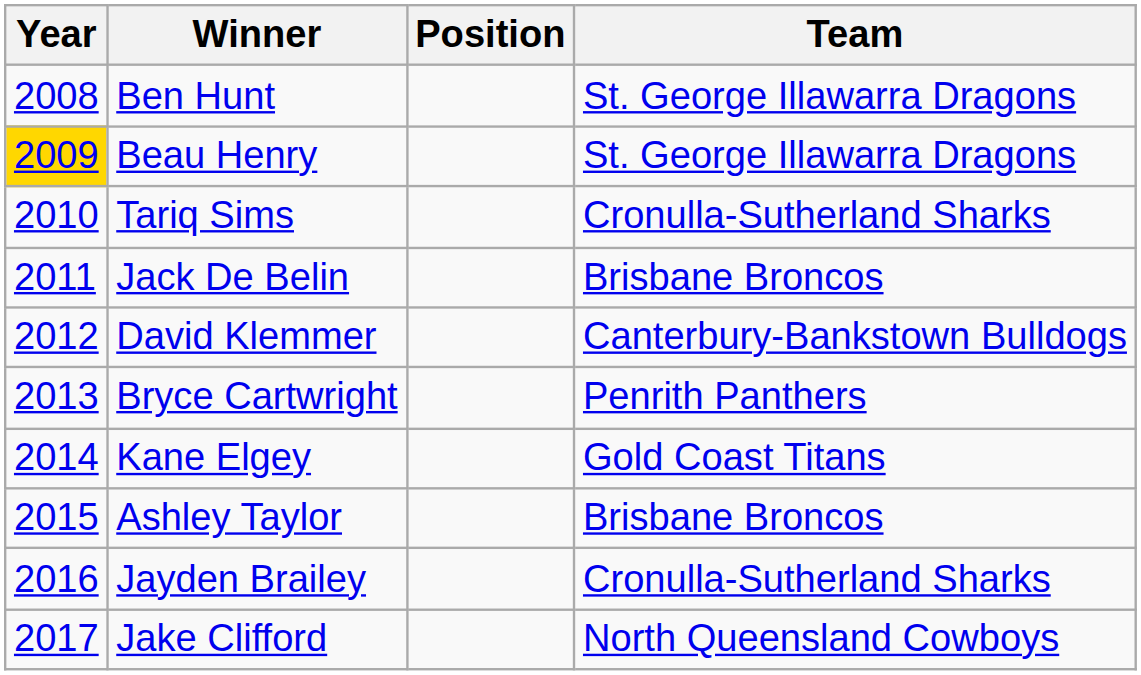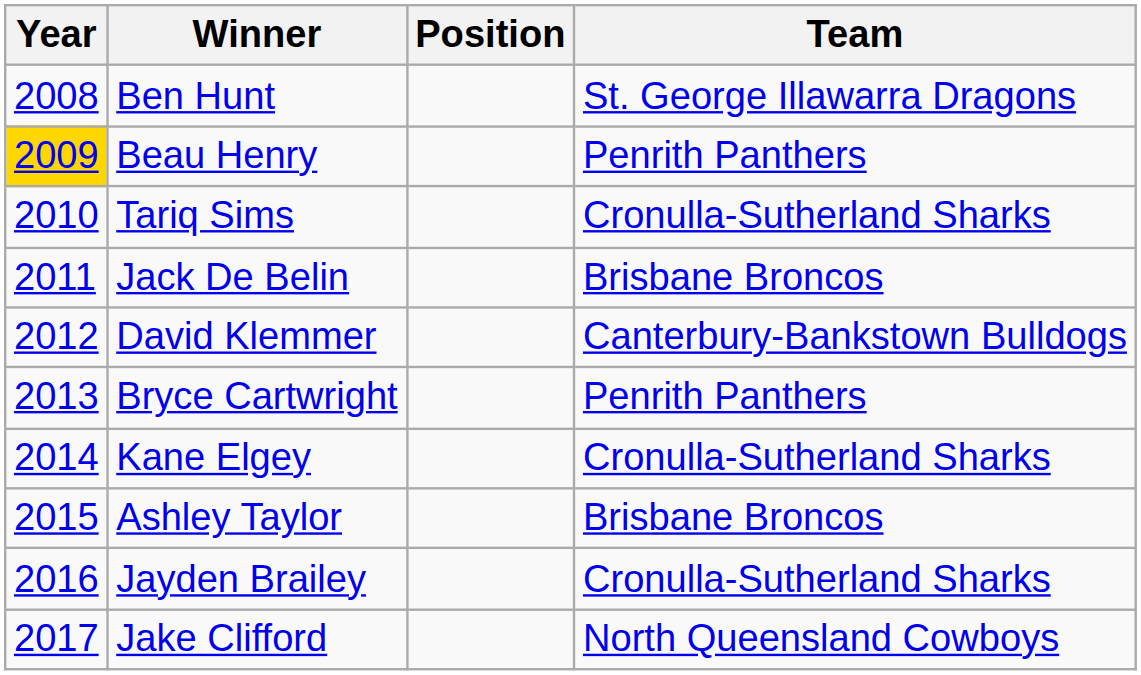 <table class="wikitable">
 <tr>
 <th>Year</th>
 <th>Winner</th>
 <th>Position</th>
 <th>Team</th>
 </tr>
 <tr>
 <td><a href='#'>2008</a></td>
 <td><a href='#'>Ben Hunt</a></td>
 <td></td>
 <td> <a href='#'>St. George Illawarra Dragons</a></td>
 </tr>
 <tr>
 <td style="background: gold;"><a href='#'>2009</a></td>
 <td><a href='#'>Beau Henry</a></td>
 <td></td>
-<td> <a href='#'>St. George Illawarra Dragons</a></td>
+<td> <a href='#'>Penrith Panthers</a></td>
 </tr>
 <tr>
 <td><a href='#'>2010</a></td>
 <td><a href='#'>Tariq Sims</a></td>
 <td></td>
 <td> <a href='#'>Cronulla-Sutherland Sharks</a></td>
 </tr>
 <tr>
 <td><a href='#'>2011</a></td>
 <td><a href='#'>Jack De Belin</a></td>
 <td></td>
 <td> <a href='#'>Brisbane Broncos</a></td>
 </tr>
 <tr>
 <td><a href='#'>2012</a></td>
 <td><a href='#'>David Klemmer</a></td>
 <td></td>
 <td> <a href='#'>Canterbury-Bankstown Bulldogs</a></td>
 </tr>
 <tr>
 <td><a href='#'>2013</a></td>
 <td><a href='#'>Bryce Cartwright</a></td>
 <td></td>
 <td> <a href='#'>Penrith Panthers</a></td>
 </tr>
 <tr>
 <td><a href='#'>2014</a></td>
 <td><a href='#'>Kane Elgey</a></td>
 <td></td>
-<td> <a href='#'>Gold Coast Titans</a></td>
+<td> <a href='#'>Cronulla-Sutherland Sharks</a></td>
 </tr>
 <tr>
 <td><a href='#'>2015</a></td>
 <td><a href='#'>Ashley Taylor</a></td>
 <td></td>
 <td> <a href='#'>Brisbane Broncos</a></td>
 </tr>
 <tr>
 <td><a href='#'>2016</a></td>
 <td><a href='#'>Jayden Brailey</a></td>
 <td></td>
 <td> <a href='#'>Cronulla-Sutherland Sharks</a></td>
 </tr>
 <tr>
 <td><a href='#'>2017</a></td>
 <td><a href='#'>Jake Clifford</a></td>
 <td></td>
 <td> <a href='#'>North Queensland Cowboys</a></td>
 </tr>
 </table>
